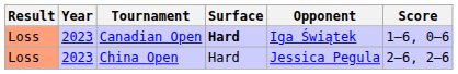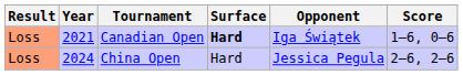 <table class="sortable wikitable">
 <tr>
 <th>Result</th>
 <th>Year</th>
 <th>Tournament</th>
 <th>Surface</th>
 <th>Opponent</th>
 <th>Score</th>
 </tr>
 <tr bgcolor=ccccff>
 <td bgcolor=ffa07a>Loss</td>
-<td><a href='#'>2023</a></td>
+<td><a href='#'>2021</a></td>
 <td><a href='#'>Canadian Open</a></td>
 <td><strong>Hard</strong></td>
 <td> <a href='#'>Iga Świątek</a></td>
 <td>1–6, 0–6</td>
 </tr>
 <tr bgcolor=ccccff>
 <td bgcolor=ffa07a>Loss</td>
-<td><a href='#'>2023</a></td>
+<td><a href='#'>2024</a></td>
 <td><a href='#'>China Open</a></td>
 <td>Hard</td>
 <td> <a href='#'>Jessica Pegula</a></td>
 <td>2–6, 2–6</td>
 </tr>
 </table>
